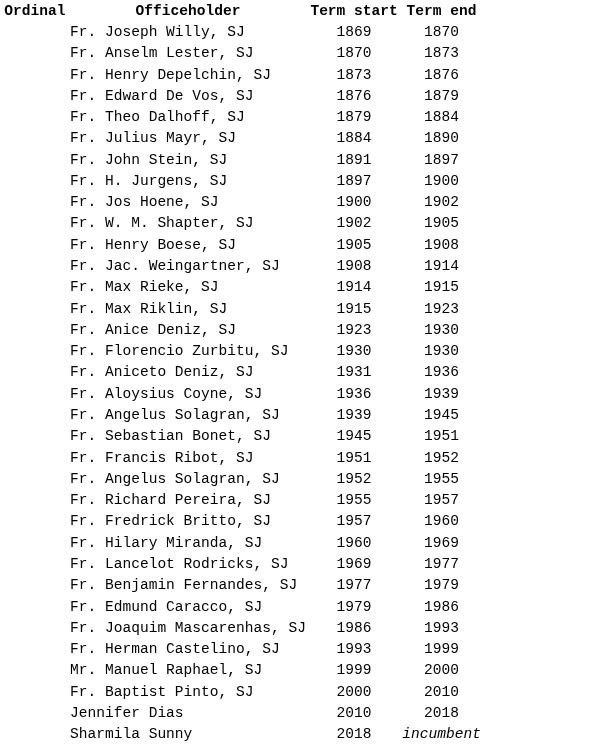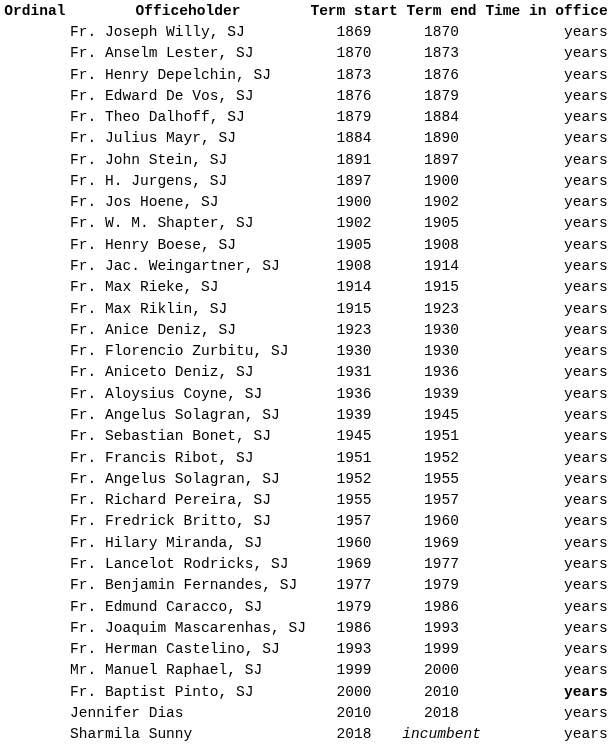 <table>
 <tr>
 <th>Ordinal</th>
 <th>Officeholder</th>
 <th>Term start</th>
 <th>Term end</th>
+<th>Time in office</th>
 </tr>
 <tr>
 <td align=center></td>
 <td>Fr. Joseph Willy, SJ</td>
 <td align=center>1869</td>
 <td align=center>1870</td>
+<td align=right> years</td>
 </tr>
 <tr>
 <td align=center></td>
 <td>Fr. Anselm Lester, SJ</td>
 <td align=center>1870</td>
 <td align=center>1873</td>
+<td align=right> years</td>
 </tr>
 <tr>
 <td align=center></td>
 <td>Fr. Henry Depelchin, SJ</td>
 <td align=center>1873</td>
 <td align=center>1876</td>
+<td align=right> years</td>
 </tr>
 <tr>
 <td align=center></td>
 <td>Fr. Edward De Vos, SJ</td>
 <td align=center>1876</td>
 <td align=center>1879</td>
+<td align=right> years</td>
 </tr>
 <tr>
 <td align=center></td>
 <td>Fr. Theo Dalhoff, SJ</td>
 <td align=center>1879</td>
 <td align=center>1884</td>
+<td align=right> years</td>
 </tr>
 <tr>
 <td align=center></td>
 <td>Fr. Julius Mayr, SJ</td>
 <td align=center>1884</td>
 <td align=center>1890</td>
+<td align=right> years</td>
 </tr>
 <tr>
 <td align=center></td>
 <td>Fr. John Stein, SJ</td>
 <td align=center>1891</td>
 <td align=center>1897</td>
+<td align=right> years</td>
 </tr>
 <tr>
 <td align=center></td>
 <td>Fr. H. Jurgens, SJ</td>
 <td align=center>1897</td>
 <td align=center>1900</td>
+<td align=right> years</td>
 </tr>
 <tr>
 <td align=center></td>
 <td>Fr. Jos Hoene, SJ</td>
 <td align=center>1900</td>
 <td align=center>1902</td>
+<td align=right> years</td>
 </tr>
 <tr>
 <td align=center></td>
 <td>Fr. W. M. Shapter, SJ</td>
 <td align=center>1902</td>
 <td align=center>1905</td>
+<td align=right> years</td>
 </tr>
 <tr>
 <td align=center></td>
 <td>Fr. Henry Boese, SJ</td>
 <td align=center>1905</td>
 <td align=center>1908</td>
+<td align=right> years</td>
 </tr>
 <tr>
 <td align=center></td>
 <td>Fr. Jac. Weingartner, SJ</td>
 <td align=center>1908</td>
 <td align=center>1914</td>
+<td align=right> years</td>
 </tr>
 <tr>
 <td align=center></td>
 <td>Fr. Max Rieke, SJ</td>
 <td align=center>1914</td>
 <td align=center>1915</td>
+<td align=right> years</td>
 </tr>
 <tr>
 <td align=center></td>
 <td>Fr. Max Riklin, SJ</td>
 <td align=center>1915</td>
 <td align=center>1923</td>
+<td align=right> years</td>
 </tr>
 <tr>
 <td align=center></td>
 <td>Fr. Anice Deniz, SJ</td>
 <td align=center>1923</td>
 <td align=center>1930</td>
+<td align=right> years</td>
 </tr>
 <tr>
 <td align=center></td>
 <td>Fr. Florencio Zurbitu, SJ</td>
 <td align=center>1930</td>
 <td align=center>1930</td>
+<td align=right> years</td>
 </tr>
 <tr>
 <td align=center></td>
 <td>Fr. Aniceto Deniz, SJ</td>
 <td align=center>1931</td>
 <td align=center>1936</td>
+<td align=right> years</td>
 </tr>
 <tr>
 <td align=center></td>
 <td>Fr. Aloysius Coyne, SJ</td>
 <td align=center>1936</td>
 <td align=center>1939</td>
+<td align=right> years</td>
 </tr>
 <tr>
 <td align=center></td>
 <td>Fr. Angelus Solagran, SJ</td>
 <td align=center>1939</td>
 <td align=center>1945</td>
+<td align=right> years</td>
 </tr>
 <tr>
 <td align=center></td>
 <td>Fr. Sebastian Bonet, SJ</td>
 <td align=center>1945</td>
 <td align=center>1951</td>
+<td align=right> years</td>
 </tr>
 <tr>
 <td align=center></td>
 <td>Fr. Francis Ribot, SJ</td>
 <td align=center>1951</td>
 <td align=center>1952</td>
+<td align=right> years</td>
 </tr>
 <tr>
 <td align=center></td>
 <td>Fr. Angelus Solagran, SJ</td>
 <td align=center>1952</td>
 <td align=center>1955</td>
+<td align=right> years</td>
 </tr>
 <tr>
 <td align=center></td>
 <td>Fr. Richard Pereira, SJ</td>
 <td align=center>1955</td>
 <td align=center>1957</td>
+<td align=right> years</td>
 </tr>
 <tr>
 <td align=center></td>
 <td>Fr. Fredrick Britto, SJ</td>
 <td align=center>1957</td>
 <td align=center>1960</td>
+<td align=right> years</td>
 </tr>
 <tr>
 <td align=center></td>
 <td>Fr. Hilary Miranda, SJ</td>
 <td align=center>1960</td>
 <td align=center>1969</td>
+<td align=right> years</td>
 </tr>
 <tr>
 <td align=center></td>
 <td>Fr. Lancelot Rodricks, SJ</td>
 <td align=center>1969</td>
 <td align=center>1977</td>
+<td align=right> years</td>
 </tr>
 <tr>
 <td align=center></td>
 <td>Fr. Benjamin Fernandes, SJ</td>
 <td align=center>1977</td>
 <td align=center>1979</td>
+<td align=right> years</td>
 </tr>
 <tr>
 <td align=center></td>
 <td>Fr. Edmund Caracco, SJ</td>
 <td align=center>1979</td>
 <td align=center>1986</td>
+<td align=right> years</td>
 </tr>
 <tr>
 <td align=center></td>
 <td>Fr. Joaquim Mascarenhas, SJ</td>
 <td align=center>1986</td>
 <td align=center>1993</td>
+<td align=right> years</td>
 </tr>
 <tr>
 <td align=center></td>
 <td>Fr. Herman Castelino, SJ</td>
 <td align=center>1993</td>
 <td align=center>1999</td>
+<td align=right> years</td>
 </tr>
 <tr>
 <td align=center></td>
 <td>Mr. Manuel Raphael, SJ</td>
 <td align=center>1999</td>
 <td align=center>2000</td>
+<td align=right> years</td>
 </tr>
 <tr>
 <td align=center></td>
 <td>Fr. Baptist Pinto, SJ</td>
 <td align=center>2000</td>
 <td align=center>2010</td>
+<td align=right><strong> years</strong></td>
 </tr>
 <tr>
 <td align=center></td>
 <td>Jennifer Dias</td>
 <td align=center>2010</td>
 <td align=center>2018</td>
+<td align=right> years</td>
 </tr>
 <tr>
 <td align=center></td>
 <td>Sharmila Sunny</td>
 <td align=center>2018</td>
 <td align=center><em>incumbent</em></td>
+<td align=right> years</td>
 </tr>
 </table>
